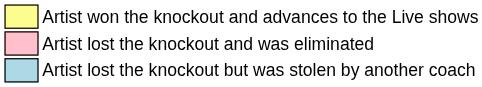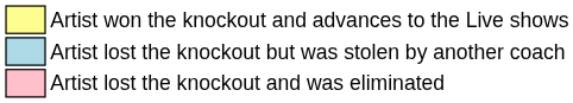 <table class="toccolours" style="font-size: 90%; white-space: nowrap;">
 <tr>
 <td style="background-color:#fdfc8f; border: 1px solid black">      </td>
 <td>Artist won the knockout and advances to the Live shows</td>
 </tr>
 <tr>
+<td style="background-color:lightblue; border: 1px solid black">      </td>
+<td>Artist lost the knockout but was stolen by another coach</td>
+</tr>
+<tr>
 <td style="background-color:pink; border: 1px solid black">      </td>
 <td>Artist lost the knockout and was eliminated</td>
-</tr>
-<tr>
-<td style="background-color:lightblue; border: 1px solid black">      </td>
-<td>Artist lost the knockout but was stolen by another coach</td>
 </tr>
 <tr>
 </tr>
 <tr>
 </tr>
 </table>
